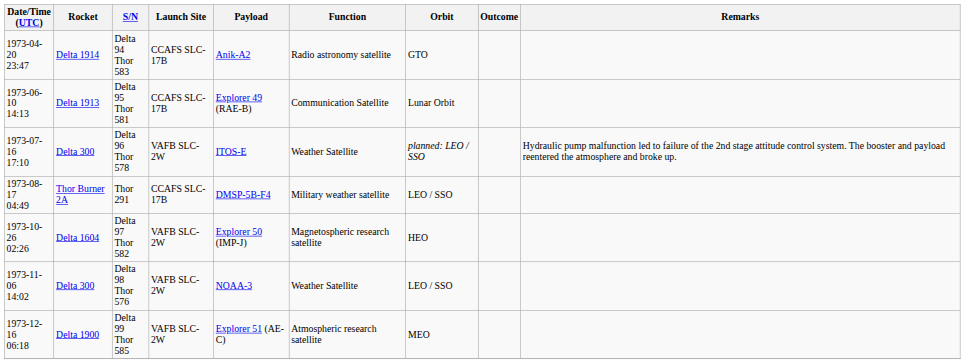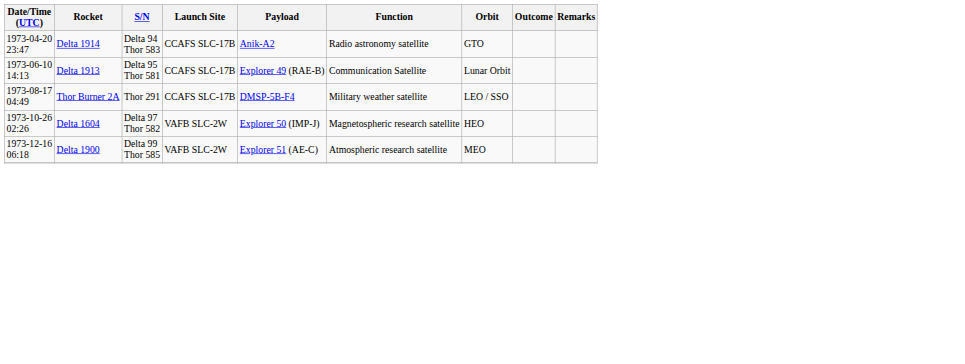 <table class="wikitable" style="margin: 1em 1em 1em 0";>
 <tr>
 <th>Date/Time<br>(<a href='#'>UTC</a>)</th>
 <th>Rocket</th>
 <th><a href='#'>S/N</a></th>
 <th>Launch Site</th>
 <th>Payload</th>
 <th>Function</th>
 <th>Orbit</th>
 <th>Outcome</th>
 <th>Remarks</th>
 </tr>
 <tr>
 <td>1973-04-20<br>23:47</td>
 <td><a href='#'>Delta 1914</a></td>
 <td>Delta 94<br>Thor 583</td>
 <td>CCAFS SLC-17B</td>
 <td><a href='#'>Anik-A2</a></td>
 <td>Radio astronomy satellite</td>
 <td>GTO</td>
 <td></td>
 <td></td>
 </tr>
 <tr>
 <td>1973-06-10<br>14:13</td>
 <td><a href='#'>Delta 1913</a></td>
 <td>Delta 95<br>Thor 581</td>
 <td>CCAFS SLC-17B</td>
 <td><a href='#'>Explorer 49</a> (RAE-B)</td>
 <td>Communication Satellite</td>
 <td>Lunar Orbit</td>
 <td></td>
 <td></td>
 </tr>
 <tr>
-<td>1973-07-16<br>17:10</td>
-<td><a href='#'>Delta 300</a></td>
-<td>Delta 96<br>Thor 578</td>
-<td>VAFB SLC-2W</td>
-<td><a href='#'>ITOS-E</a></td>
-<td>Weather Satellite</td>
-<td><em>planned: LEO / SSO</em></td>
-<td></td>
-<td>Hydraulic pump malfunction led to failure of the 2nd stage attitude control system. The booster and payload reentered the atmosphere and broke up.</td>
-</tr>
-<tr>
 <td>1973-08-17<br>04:49</td>
 <td><a href='#'>Thor Burner 2A</a></td>
 <td>Thor 291</td>
 <td>CCAFS SLC-17B</td>
 <td><a href='#'>DMSP-5B-F4</a></td>
 <td>Military weather satellite</td>
 <td>LEO / SSO</td>
 <td></td>
 <td></td>
 </tr>
 <tr>
 <td>1973-10-26<br>02:26</td>
 <td><a href='#'>Delta 1604</a></td>
 <td>Delta 97<br>Thor 582</td>
 <td>VAFB SLC-2W</td>
 <td><a href='#'>Explorer 50</a> (IMP-J)</td>
 <td>Magnetospheric research satellite</td>
 <td>HEO</td>
 <td></td>
 <td></td>
 </tr>
 <tr>
-<td>1973-11-06<br>14:02</td>
-<td><a href='#'>Delta 300</a></td>
-<td>Delta 98<br>Thor 576</td>
-<td>VAFB SLC-2W</td>
-<td><a href='#'>NOAA-3</a></td>
-<td>Weather Satellite</td>
-<td>LEO / SSO</td>
-<td></td>
-<td></td>
-</tr>
-<tr>
 <td>1973-12-16<br>06:18</td>
 <td><a href='#'>Delta 1900</a></td>
 <td>Delta 99<br>Thor 585</td>
 <td>VAFB SLC-2W</td>
 <td><a href='#'>Explorer 51</a> (AE-C)</td>
 <td>Atmospheric research satellite</td>
 <td>MEO</td>
 <td></td>
 <td></td>
 </tr>
 <tr>
 </tr>
 </table>
